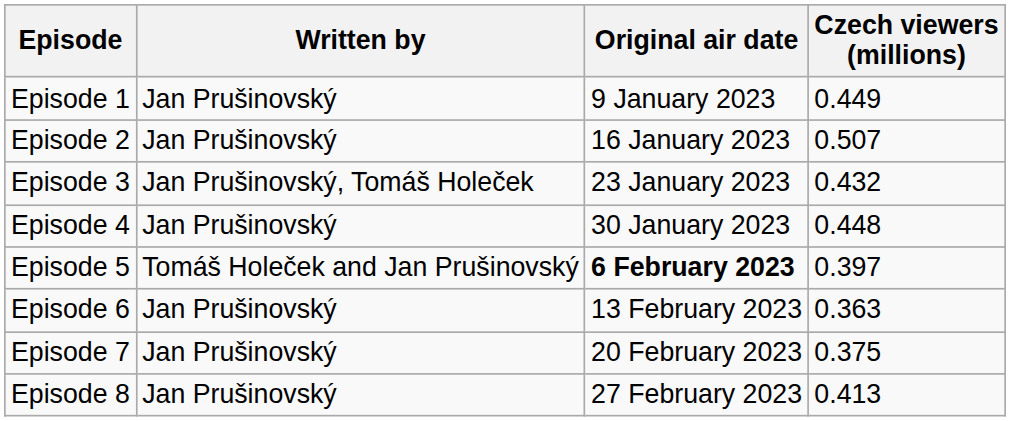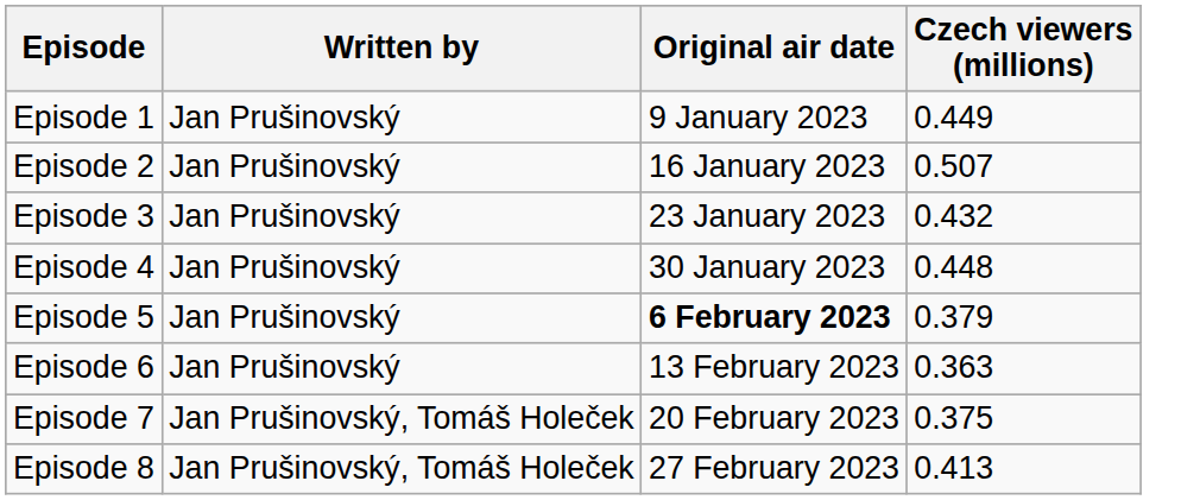 <table class="wikitable">
 <tr>
 <th>Episode</th>
 <th>Written by</th>
 <th>Original air date</th>
 <th>Czech viewers<br>(millions)</th>
 </tr>
 <tr>
 <td>Episode 1</td>
 <td>Jan Prušinovský</td>
 <td>9 January 2023</td>
 <td>0.449</td>
 </tr>
 <tr>
 <td>Episode 2</td>
 <td>Jan Prušinovský</td>
 <td>16 January 2023</td>
 <td>0.507</td>
 </tr>
 <tr>
 <td>Episode 3</td>
-<td>Jan Prušinovský, Tomáš Holeček</td>
+<td>Jan Prušinovský</td>
 <td>23 January 2023</td>
 <td>0.432</td>
 </tr>
 <tr>
 <td>Episode 4</td>
 <td>Jan Prušinovský</td>
 <td>30 January 2023</td>
 <td>0.448</td>
 </tr>
 <tr>
 <td>Episode 5</td>
-<td>Tomáš Holeček and Jan Prušinovský</td>
+<td>Jan Prušinovský</td>
 <td><strong>6 February 2023</strong></td>
-<td>0.397</td>
+<td>0.379</td>
 </tr>
 <tr>
 <td>Episode 6</td>
 <td>Jan Prušinovský</td>
 <td>13 February 2023</td>
 <td>0.363</td>
 </tr>
 <tr>
 <td>Episode 7</td>
-<td>Jan Prušinovský</td>
+<td>Jan Prušinovský, Tomáš Holeček</td>
 <td>20 February 2023</td>
 <td>0.375</td>
 </tr>
 <tr>
 <td>Episode 8</td>
-<td>Jan Prušinovský</td>
+<td>Jan Prušinovský, Tomáš Holeček</td>
 <td>27 February 2023</td>
 <td>0.413</td>
 </tr>
 </table>
